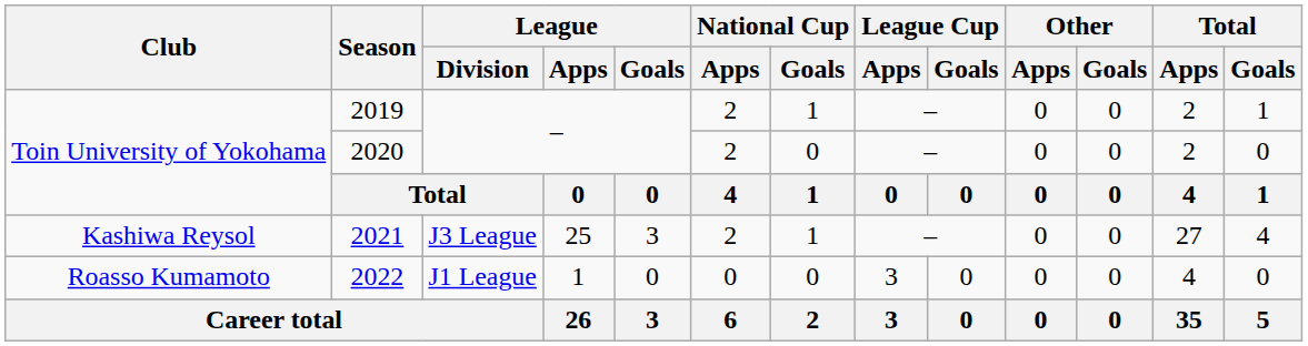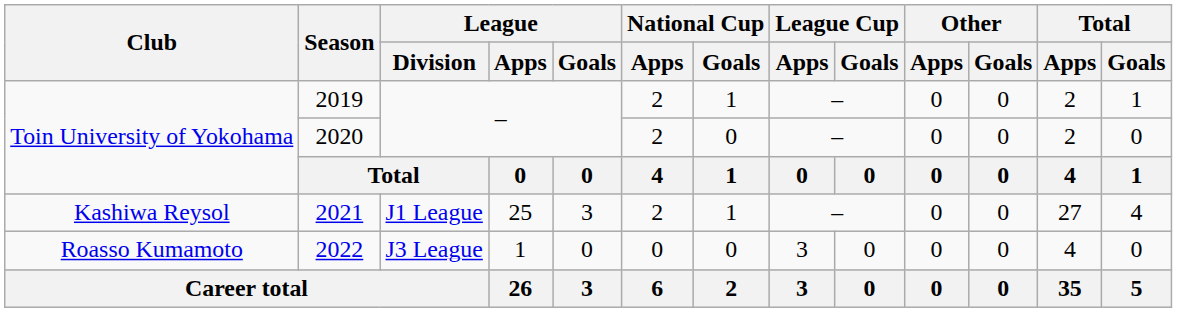 <table class="wikitable" style="text-align: center">
 <tr>
 <th rowspan="2">Club</th>
 <th rowspan="2">Season</th>
 <th colspan="3">League</th>
 <th colspan="2">National Cup</th>
 <th colspan="2">League Cup</th>
 <th colspan="2">Other</th>
 <th colspan="2">Total</th>
 </tr>
 <tr>
 <th>Division</th>
 <th>Apps</th>
 <th>Goals</th>
 <th>Apps</th>
 <th>Goals</th>
 <th>Apps</th>
 <th>Goals</th>
 <th>Apps</th>
 <th>Goals</th>
 <th>Apps</th>
 <th>Goals</th>
 </tr>
 <tr>
 <td rowspan="3"><a href='#'>Toin University of Yokohama</a></td>
 <td>2019</td>
 <td rowspan="2" colspan="3">–</td>
 <td>2</td>
 <td>1</td>
 <td colspan="2">–</td>
 <td>0</td>
 <td>0</td>
 <td>2</td>
 <td>1</td>
 </tr>
 <tr>
 <td>2020</td>
 <td>2</td>
 <td>0</td>
 <td colspan="2">–</td>
 <td>0</td>
 <td>0</td>
 <td>2</td>
 <td>0</td>
 </tr>
 <tr>
 <th colspan=2>Total</th>
 <th>0</th>
 <th>0</th>
 <th>4</th>
 <th>1</th>
 <th>0</th>
 <th>0</th>
 <th>0</th>
 <th>0</th>
 <th>4</th>
 <th>1</th>
 </tr>
 <tr>
 <td><a href='#'>Kashiwa Reysol</a></td>
 <td><a href='#'>2021</a></td>
-<td><a href='#'>J3 League</a></td>
+<td><a href='#'>J1 League</a></td>
 <td>25</td>
 <td>3</td>
 <td>2</td>
 <td>1</td>
 <td colspan="2">–</td>
 <td>0</td>
 <td>0</td>
 <td>27</td>
 <td>4</td>
 </tr>
 <tr>
 <td><a href='#'>Roasso Kumamoto</a></td>
 <td><a href='#'>2022</a></td>
-<td><a href='#'>J1 League</a></td>
+<td><a href='#'>J3 League</a></td>
 <td>1</td>
 <td>0</td>
 <td>0</td>
 <td>0</td>
 <td>3</td>
 <td>0</td>
 <td>0</td>
 <td>0</td>
 <td>4</td>
 <td>0</td>
 </tr>
 <tr>
 <th colspan=3>Career total</th>
 <th>26</th>
 <th>3</th>
 <th>6</th>
 <th>2</th>
 <th>3</th>
 <th>0</th>
 <th>0</th>
 <th>0</th>
 <th>35</th>
 <th>5</th>
 </tr>
 </table>
